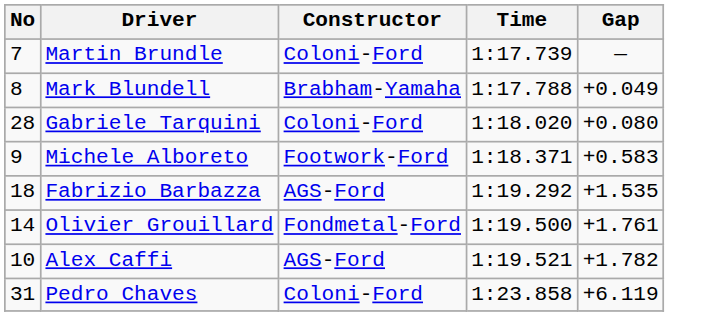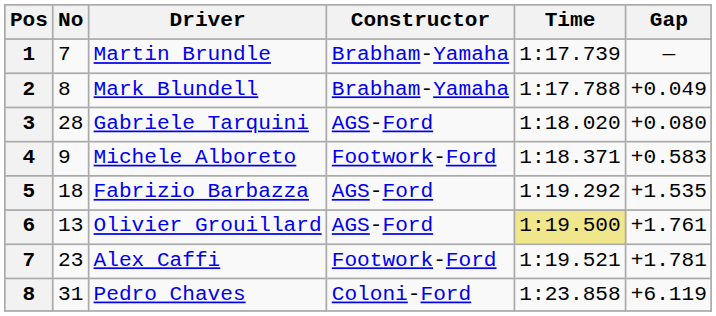 <table class="wikitable sortable" style="font-size: 95%;">
 <tr>
+<th>Pos</th>
 <th>No</th>
 <th>Driver</th>
 <th>Constructor</th>
 <th>Time</th>
 <th>Gap</th>
 </tr>
 <tr>
+<th>1</th>
 <td>7</td>
 <td> <a href='#'>Martin Brundle</a></td>
-<td><a href='#'>Coloni</a>-<a href='#'>Ford</a></td>
+<td><a href='#'>Brabham</a>-<a href='#'>Yamaha</a></td>
 <td>1:17.739</td>
 <td align="center">—</td>
 </tr>
 <tr>
+<th>2</th>
 <td>8</td>
 <td> <a href='#'>Mark Blundell</a></td>
 <td><a href='#'>Brabham</a>-<a href='#'>Yamaha</a></td>
 <td>1:17.788</td>
 <td>+0.049</td>
 </tr>
 <tr>
+<th>3</th>
 <td>28</td>
 <td> <a href='#'>Gabriele Tarquini</a></td>
-<td><a href='#'>Coloni</a>-<a href='#'>Ford</a></td>
+<td><a href='#'>AGS</a>-<a href='#'>Ford</a></td>
 <td>1:18.020</td>
 <td>+0.080</td>
 </tr>
 <tr>
+<th>4</th>
 <td>9</td>
 <td> <a href='#'>Michele Alboreto</a></td>
 <td><a href='#'>Footwork</a>-<a href='#'>Ford</a></td>
 <td>1:18.371</td>
 <td>+0.583</td>
 </tr>
 <tr>
+<th>5</th>
 <td>18</td>
 <td> <a href='#'>Fabrizio Barbazza</a></td>
 <td><a href='#'>AGS</a>-<a href='#'>Ford</a></td>
 <td>1:19.292</td>
 <td>+1.535</td>
 </tr>
 <tr>
-<td>14</td>
+<th>6</th>
+<td>13</td>
 <td> <a href='#'>Olivier Grouillard</a></td>
-<td><a href='#'>Fondmetal</a>-<a href='#'>Ford</a></td>
-<td>1:19.500</td>
+<td><a href='#'>AGS</a>-<a href='#'>Ford</a></td>
+<td style="background: khaki;">1:19.500</td>
 <td>+1.761</td>
 </tr>
 <tr>
-<td>10</td>
+<th>7</th>
+<td>23</td>
 <td> <a href='#'>Alex Caffi</a></td>
-<td><a href='#'>AGS</a>-<a href='#'>Ford</a></td>
+<td><a href='#'>Footwork</a>-<a href='#'>Ford</a></td>
 <td>1:19.521</td>
-<td>+1.782</td>
+<td>+1.781</td>
 </tr>
 <tr>
+<th>8</th>
 <td>31</td>
 <td> <a href='#'>Pedro Chaves</a></td>
 <td><a href='#'>Coloni</a>-<a href='#'>Ford</a></td>
 <td>1:23.858</td>
 <td>+6.119</td>
 </tr>
 </table>
